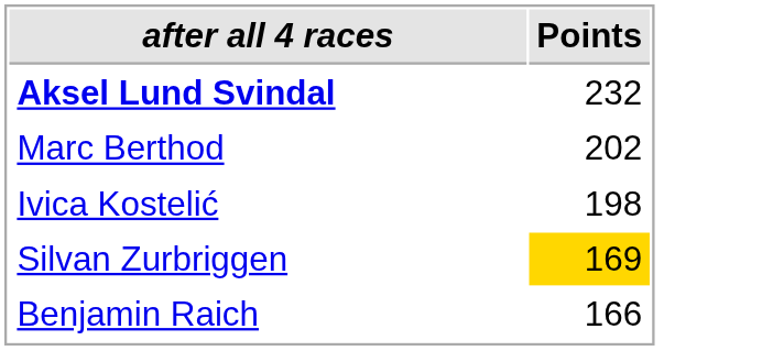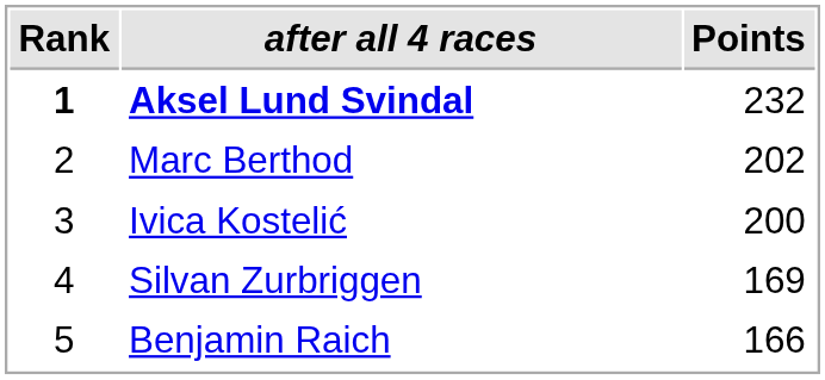 <table cellspacing="1" cellpadding="3" style="border:1px solid #AAAAAA;font-size:86%">
 <tr bgcolor="#E4E4E4">
+<th style="border-bottom:1px solid #AAAAAA" width=10>Rank</th>
 <th style="border-bottom:1px solid #AAAAAA" width=200><em>after all 4 races</em></th>
 <th style="border-bottom:1px solid #AAAAAA" width=20>Points</th>
 </tr>
 <tr>
+<td align="center"><strong>1</strong></td>
 <td> <strong><a href='#'>Aksel Lund Svindal</a> </strong></td>
 <td align="right">232</td>
 </tr>
 <tr>
+<td align="center">2</td>
 <td> <a href='#'>Marc Berthod</a></td>
 <td align="right">202</td>
 </tr>
 <tr>
+<td align="center">3</td>
 <td> <a href='#'>Ivica Kostelić</a></td>
-<td align="right">198</td>
+<td align="right">200</td>
 </tr>
 <tr>
+<td align="center">4</td>
 <td> <a href='#'>Silvan Zurbriggen</a></td>
-<td align="right" style="background: gold;">169</td>
+<td align="right">169</td>
 </tr>
 <tr>
+<td align="center">5</td>
 <td> <a href='#'>Benjamin Raich</a></td>
 <td align="right">166</td>
 </tr>
 </table>
